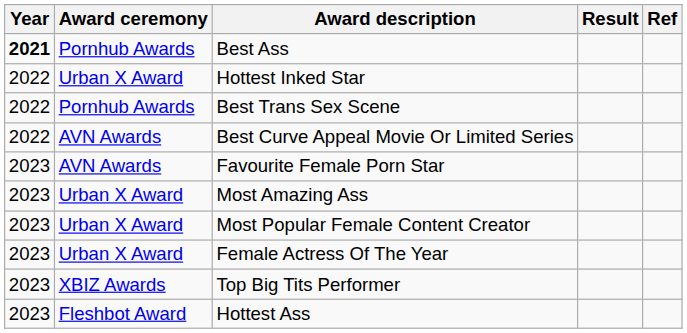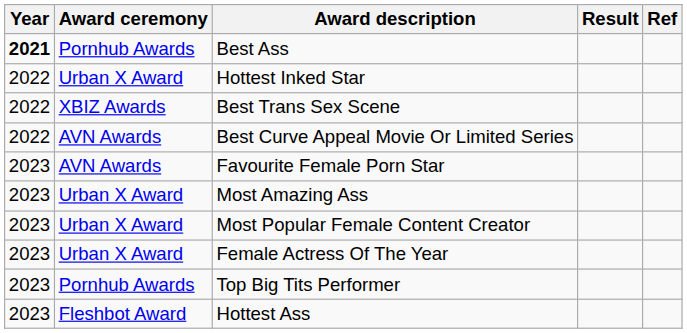 <table class="wikitable sortable">
 <tr>
 <th>Year</th>
 <th>Award ceremony</th>
 <th>Award description</th>
 <th>Result</th>
 <th>Ref</th>
 </tr>
 <tr>
 <td><strong>2021</strong></td>
 <td><a href='#'>Pornhub Awards</a></td>
 <td>Best Ass</td>
 <td></td>
 <td></td>
 </tr>
 <tr>
 <td>2022</td>
 <td><a href='#'>Urban X Award</a></td>
 <td>Hottest Inked Star</td>
 <td></td>
 <td></td>
 </tr>
 <tr>
 <td>2022</td>
-<td><a href='#'>Pornhub Awards</a></td>
+<td><a href='#'>XBIZ Awards</a></td>
 <td>Best Trans Sex Scene</td>
 <td></td>
 <td></td>
 </tr>
 <tr>
 <td>2022</td>
 <td><a href='#'>AVN Awards</a></td>
 <td>Best Curve Appeal Movie Or Limited Series</td>
 <td></td>
 <td></td>
 </tr>
 <tr>
 <td>2023</td>
 <td><a href='#'>AVN Awards</a></td>
 <td>Favourite Female Porn Star</td>
 <td></td>
 <td></td>
 </tr>
 <tr>
 <td>2023</td>
 <td><a href='#'>Urban X Award</a></td>
 <td>Most Amazing Ass</td>
 <td></td>
 <td></td>
 </tr>
 <tr>
 <td>2023</td>
 <td><a href='#'>Urban X Award</a></td>
 <td>Most Popular Female Content Creator</td>
 <td></td>
 <td></td>
 </tr>
 <tr>
 <td>2023</td>
 <td><a href='#'>Urban X Award</a></td>
 <td>Female Actress Of The Year</td>
 <td></td>
 <td></td>
 </tr>
 <tr>
 <td>2023</td>
-<td><a href='#'>XBIZ Awards</a></td>
+<td><a href='#'>Pornhub Awards</a></td>
 <td>Top Big Tits Performer</td>
 <td></td>
 <td></td>
 </tr>
 <tr>
 <td>2023</td>
 <td><a href='#'>Fleshbot Award</a></td>
 <td>Hottest Ass</td>
 <td></td>
 <td></td>
 </tr>
 </table>
